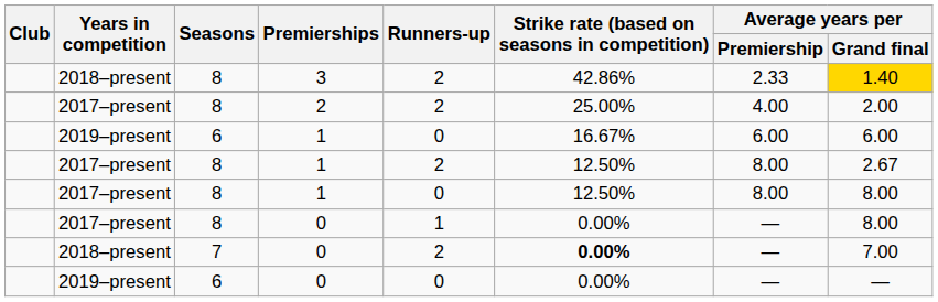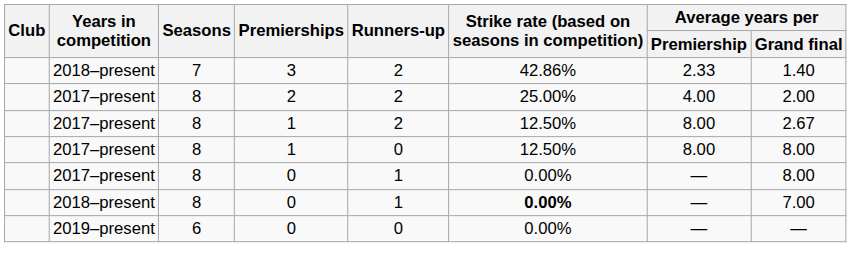 <table class="wikitable sortable" style="text-align:center">
 <tr>
 <th rowspan=2>Club</th>
 <th rowspan=2>Years in<br>competition</th>
 <th rowspan=2>Seasons</th>
 <th rowspan=2>Premierships</th>
 <th rowspan=2>Runners-up</th>
 <th rowspan=2>Strike rate (based on<br>seasons in competition)</th>
 <th colspan=2>Average years per</th>
 </tr>
 <tr>
 <th>Premiership</th>
 <th>Grand final</th>
 </tr>
 <tr>
 <td align=left></td>
 <td align=left>2018–present</td>
-<td>8</td>
+<td>7</td>
 <td>3</td>
 <td>2</td>
 <td>42.86%</td>
 <td>2.33</td>
-<td style="background: gold;">1.40</td>
+<td>1.40</td>
 </tr>
 <tr>
 <td align=left></td>
 <td align=left>2017–present</td>
 <td>8</td>
 <td>2</td>
 <td>2</td>
 <td>25.00%</td>
 <td>4.00</td>
 <td>2.00</td>
-</tr>
-<tr>
-<td align=left></td>
-<td align=left>2019–present</td>
-<td>6</td>
-<td>1</td>
-<td>0</td>
-<td>16.67%</td>
-<td>6.00</td>
-<td>6.00</td>
 </tr>
 <tr>
 <td align=left></td>
 <td align=left>2017–present</td>
 <td>8</td>
 <td>1</td>
 <td>2</td>
 <td>12.50%</td>
 <td>8.00</td>
 <td>2.67</td>
 </tr>
 <tr>
 <td align=left></td>
 <td align=left>2017–present</td>
 <td>8</td>
 <td>1</td>
 <td>0</td>
 <td>12.50%</td>
 <td>8.00</td>
 <td>8.00</td>
 </tr>
 <tr>
 <td align=left></td>
 <td align=left>2017–present</td>
 <td>8</td>
 <td>0</td>
 <td>1</td>
 <td>0.00%</td>
 <td>—</td>
 <td>8.00</td>
 </tr>
 <tr>
 <td align=left></td>
 <td align=left>2018–present</td>
-<td>7</td>
+<td>8</td>
 <td>0</td>
-<td>2</td>
+<td>1</td>
 <td><strong>0.00%</strong></td>
 <td>—</td>
 <td>7.00</td>
 </tr>
 <tr>
 <td align=left></td>
 <td align=left>2019–present</td>
 <td>6</td>
 <td>0</td>
 <td>0</td>
 <td>0.00%</td>
 <td>—</td>
 <td>—</td>
 </tr>
 </table>
